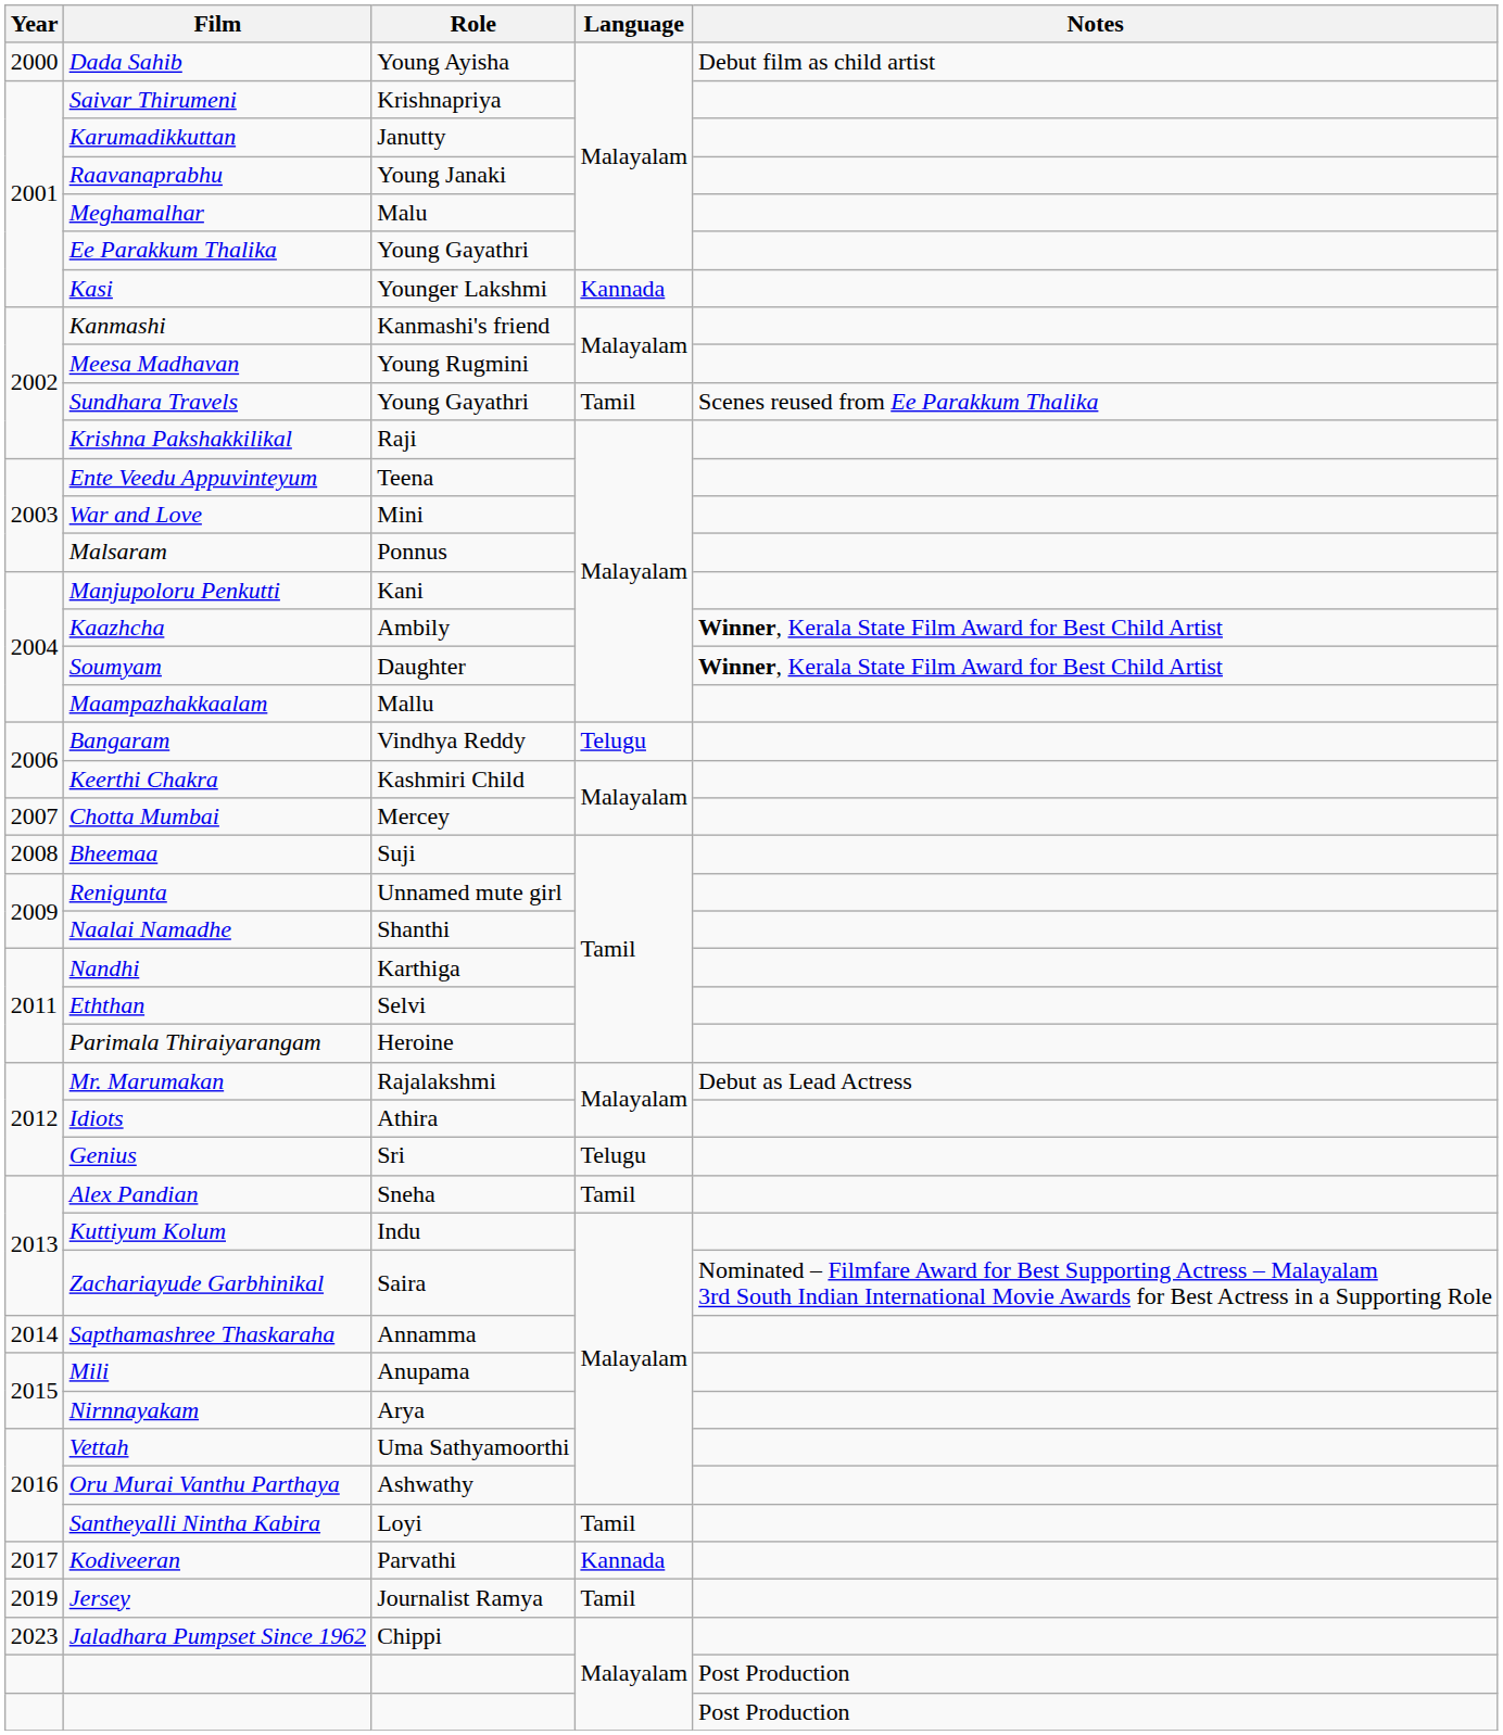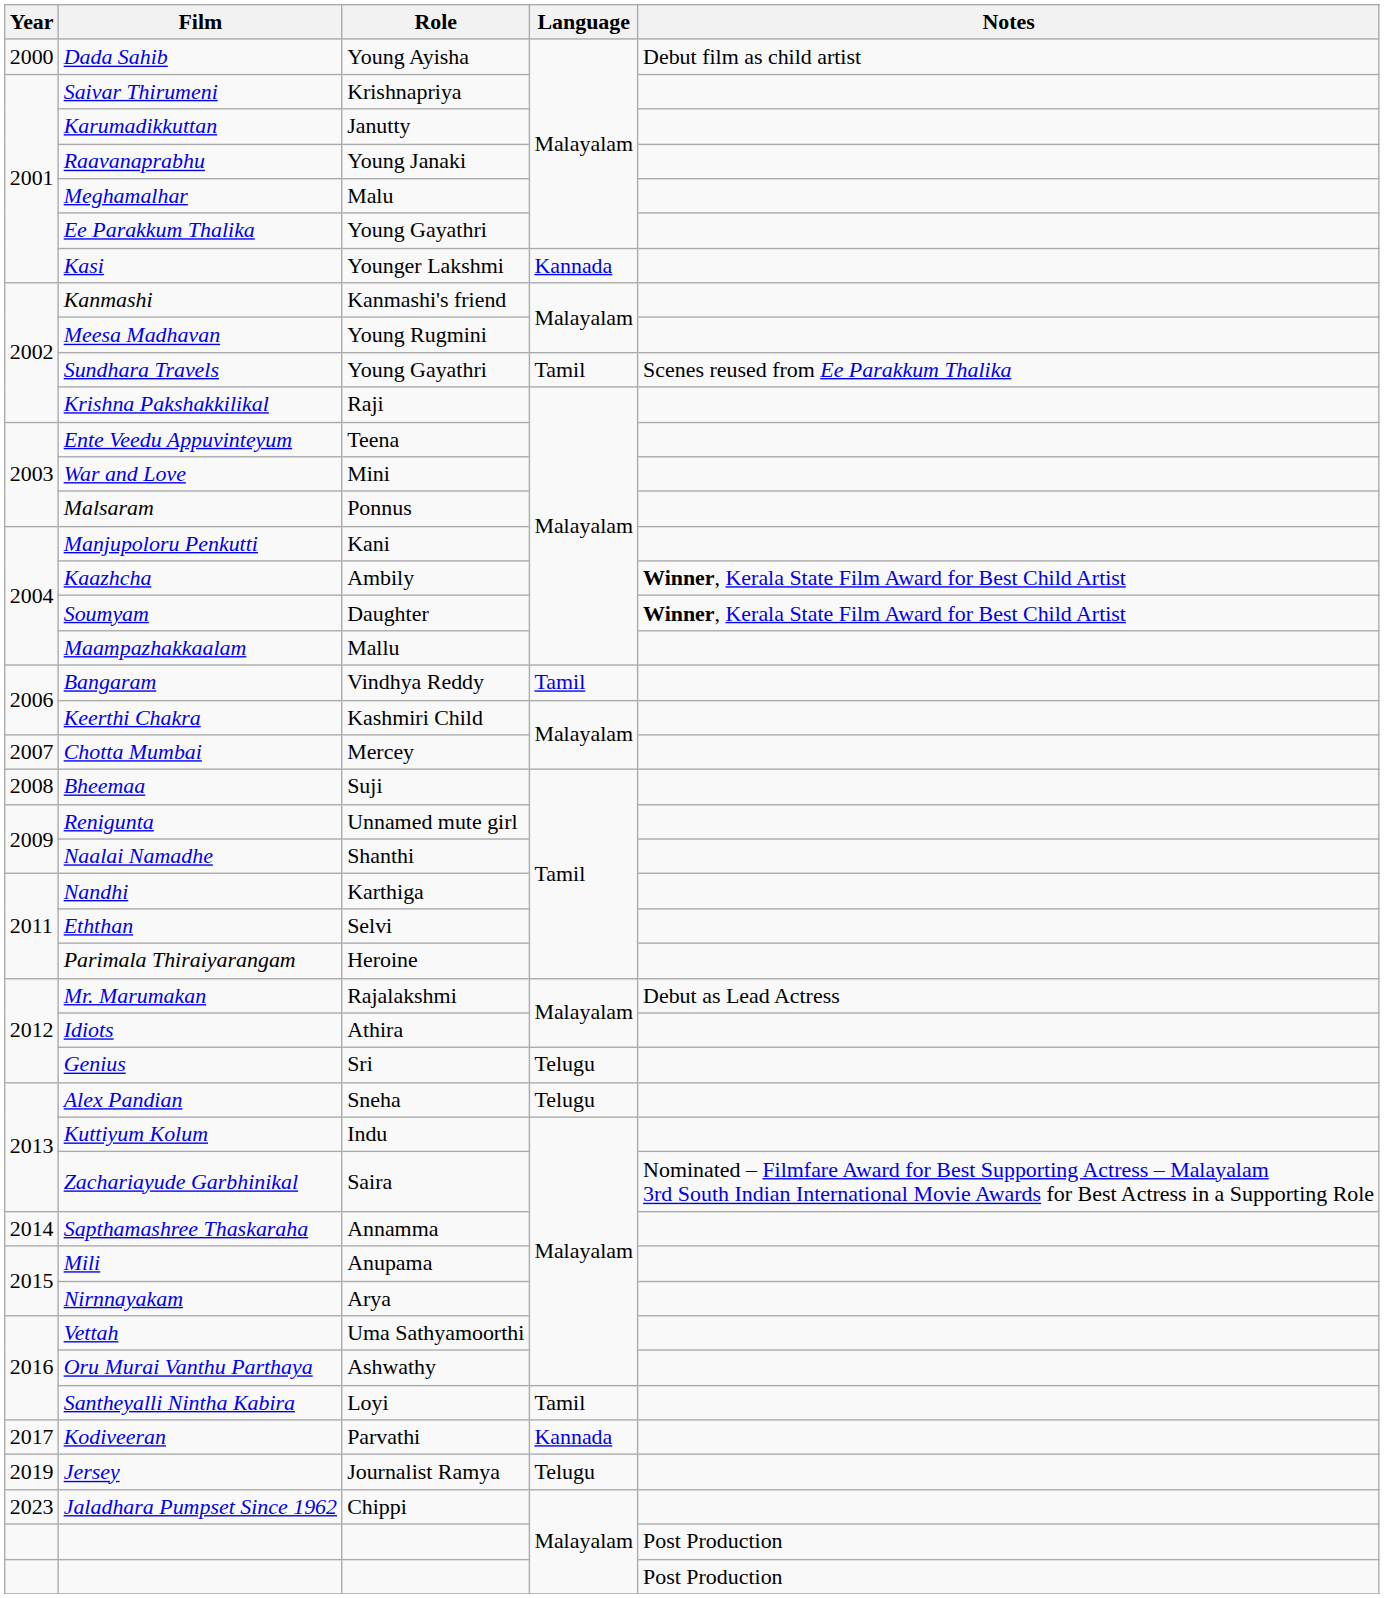 <table class="wikitable sortable">
 <tr>
 <th scope="col">Year</th>
 <th scope="col">Film</th>
 <th scope="col">Role</th>
 <th scope="col">Language</th>
 <th scope="col" class="unsortable">Notes</th>
 </tr>
 <tr>
 <td>2000</td>
 <td><em><a href='#'>Dada Sahib</a></em></td>
 <td>Young Ayisha</td>
 <td rowspan="6">Malayalam</td>
 <td>Debut film as child artist</td>
 </tr>
 <tr>
 <td rowspan=6>2001</td>
 <td><em><a href='#'>Saivar Thirumeni</a></em></td>
 <td>Krishnapriya</td>
 <td></td>
 </tr>
 <tr>
 <td><em><a href='#'>Karumadikkuttan</a></em></td>
 <td>Janutty</td>
 <td></td>
 </tr>
 <tr>
 <td><em><a href='#'>Raavanaprabhu</a></em></td>
 <td>Young Janaki</td>
 <td></td>
 </tr>
 <tr>
 <td><em><a href='#'>Meghamalhar</a></em></td>
 <td>Malu</td>
 <td></td>
 </tr>
 <tr>
 <td><em><a href='#'>Ee Parakkum Thalika</a></em></td>
 <td>Young Gayathri</td>
 <td></td>
 </tr>
 <tr>
 <td><em><a href='#'>Kasi</a></em></td>
 <td>Younger Lakshmi</td>
 <td><a href='#'>Kannada</a></td>
 <td></td>
 </tr>
 <tr>
 <td rowspan=4>2002</td>
 <td><em>Kanmashi</em></td>
 <td>Kanmashi's friend</td>
 <td rowspan="2">Malayalam</td>
 <td></td>
 </tr>
 <tr>
 <td><em><a href='#'>Meesa Madhavan</a></em></td>
 <td>Young Rugmini</td>
 <td></td>
 </tr>
 <tr>
 <td><em><a href='#'>Sundhara Travels</a></em></td>
 <td>Young Gayathri</td>
 <td>Tamil</td>
 <td>Scenes reused from <em><a href='#'>Ee Parakkum Thalika</a></em></td>
 </tr>
 <tr>
 <td><em><a href='#'>Krishna Pakshakkilikal</a></em></td>
 <td>Raji</td>
 <td rowspan="8">Malayalam</td>
 <td></td>
 </tr>
 <tr>
 <td rowspan=3>2003</td>
 <td><em><a href='#'>Ente Veedu Appuvinteyum</a></em></td>
 <td>Teena</td>
 <td></td>
 </tr>
 <tr>
 <td><em><a href='#'>War and Love</a></em></td>
 <td>Mini</td>
 <td></td>
 </tr>
 <tr>
 <td><em>Malsaram</em></td>
 <td>Ponnus</td>
 <td></td>
 </tr>
 <tr>
 <td rowspan=4>2004</td>
 <td><em><a href='#'>Manjupoloru Penkutti</a></em></td>
 <td>Kani</td>
 <td></td>
 </tr>
 <tr>
 <td><em><a href='#'>Kaazhcha</a></em></td>
 <td>Ambily</td>
 <td><strong>Winner</strong>, <a href='#'>Kerala State Film Award for Best Child Artist</a></td>
 </tr>
 <tr>
 <td><em><a href='#'>Soumyam</a></em></td>
 <td>Daughter</td>
 <td><strong>Winner</strong>, <a href='#'>Kerala State Film Award for Best Child Artist</a></td>
 </tr>
 <tr>
 <td><em><a href='#'>Maampazhakkaalam</a></em></td>
 <td>Mallu</td>
 <td></td>
 </tr>
 <tr>
 <td rowspan=2>2006</td>
 <td><em><a href='#'>Bangaram</a></em></td>
 <td>Vindhya Reddy</td>
-<td><a href='#'>Telugu</a></td>
+<td><a href='#'>Tamil</a></td>
 <td></td>
 </tr>
 <tr>
 <td><em><a href='#'>Keerthi Chakra</a></em></td>
 <td>Kashmiri Child</td>
 <td rowspan="2">Malayalam</td>
 <td></td>
 </tr>
 <tr>
 <td>2007</td>
 <td><em><a href='#'>Chotta Mumbai</a></em></td>
 <td>Mercey</td>
 <td></td>
 </tr>
 <tr>
 <td>2008</td>
 <td><em><a href='#'>Bheemaa</a></em></td>
 <td>Suji</td>
 <td rowspan="6">Tamil</td>
 <td></td>
 </tr>
 <tr>
 <td rowspan=2>2009</td>
 <td><em><a href='#'>Renigunta</a></em></td>
 <td>Unnamed mute girl</td>
 <td></td>
 </tr>
 <tr>
 <td><em><a href='#'>Naalai Namadhe</a></em></td>
 <td>Shanthi</td>
 <td></td>
 </tr>
 <tr>
 <td rowspan=3>2011</td>
 <td><em><a href='#'>Nandhi</a></em></td>
 <td>Karthiga</td>
 <td></td>
 </tr>
 <tr>
 <td><em><a href='#'>Eththan</a></em></td>
 <td>Selvi</td>
 <td></td>
 </tr>
 <tr>
 <td><em>Parimala Thiraiyarangam</em></td>
 <td>Heroine</td>
 <td></td>
 </tr>
 <tr>
 <td rowspan=3>2012</td>
 <td><em><a href='#'>Mr. Marumakan</a></em></td>
 <td>Rajalakshmi</td>
 <td rowspan="2">Malayalam</td>
 <td>Debut as Lead Actress</td>
 </tr>
 <tr>
 <td><em><a href='#'>Idiots</a></em></td>
 <td>Athira</td>
 <td></td>
 </tr>
 <tr>
 <td><em><a href='#'>Genius</a></em></td>
 <td>Sri</td>
 <td>Telugu</td>
 <td></td>
 </tr>
 <tr>
 <td rowspan=3>2013</td>
 <td><em><a href='#'>Alex Pandian</a></em></td>
 <td>Sneha</td>
-<td>Tamil</td>
+<td>Telugu</td>
 <td></td>
 </tr>
 <tr>
 <td><em><a href='#'>Kuttiyum Kolum</a></em></td>
 <td>Indu</td>
 <td rowspan="7">Malayalam</td>
 <td></td>
 </tr>
 <tr>
 <td><em><a href='#'>Zachariayude Garbhinikal</a></em></td>
 <td>Saira</td>
 <td>Nominated – <a href='#'>Filmfare Award for Best Supporting Actress – Malayalam</a> <br> <a href='#'>3rd South Indian International Movie Awards</a> for Best Actress in a Supporting Role</td>
 </tr>
 <tr>
 <td>2014</td>
 <td><em><a href='#'>Sapthamashree Thaskaraha</a></em></td>
 <td>Annamma</td>
 <td></td>
 </tr>
 <tr>
 <td rowspan=2>2015</td>
 <td><em><a href='#'>Mili</a></em></td>
 <td>Anupama</td>
 <td></td>
 </tr>
 <tr>
 <td><em><a href='#'>Nirnnayakam</a></em></td>
 <td>Arya</td>
 <td></td>
 </tr>
 <tr>
 <td rowspan=3>2016</td>
 <td><em><a href='#'>Vettah</a></em></td>
 <td>Uma Sathyamoorthi</td>
 <td></td>
 </tr>
 <tr>
 <td><em><a href='#'>Oru Murai Vanthu Parthaya</a></em></td>
 <td>Ashwathy</td>
 <td></td>
 </tr>
 <tr>
 <td><em><a href='#'>Santheyalli Nintha Kabira</a></em></td>
 <td>Loyi</td>
 <td>Tamil</td>
 <td></td>
 </tr>
 <tr>
 <td>2017</td>
 <td><em><a href='#'>Kodiveeran</a></em></td>
 <td>Parvathi</td>
 <td><a href='#'>Kannada</a></td>
 <td></td>
 </tr>
 <tr>
 <td>2019</td>
 <td><em><a href='#'>Jersey</a></em></td>
 <td>Journalist Ramya</td>
-<td>Tamil</td>
+<td>Telugu</td>
 <td></td>
 </tr>
 <tr>
 <td>2023</td>
 <td><em><a href='#'>Jaladhara Pumpset Since 1962</a></em></td>
 <td>Chippi</td>
 <td rowspan="3">Malayalam</td>
 <td></td>
 </tr>
 <tr>
 <td></td>
 <td></td>
 <td></td>
 <td>Post Production</td>
 </tr>
 <tr>
 <td></td>
 <td></td>
 <td></td>
 <td>Post Production</td>
 </tr>
 </table>
